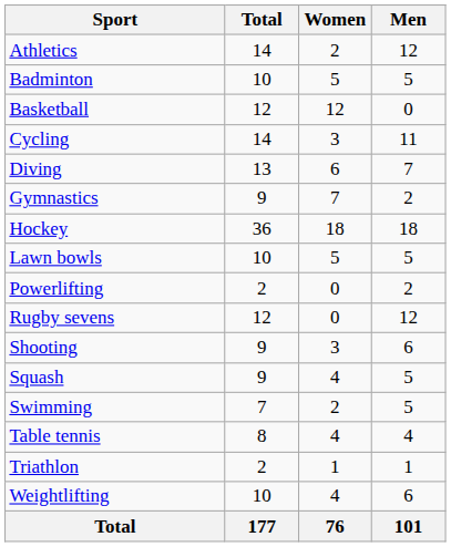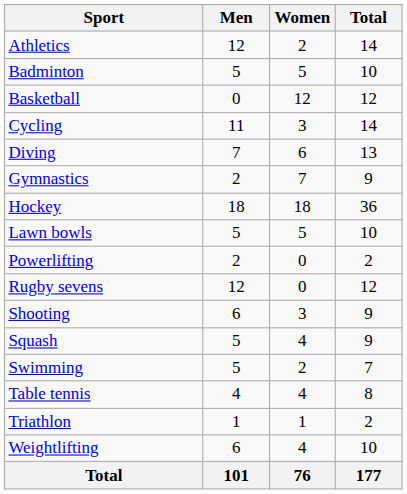 <table class="wikitable sortable" style="text-align:center;">
 <tr>
 <th width=180>Sport</th>
+<th width=55>Men</th>
+<th width=55>Women</th>
 <th width=55>Total</th>
-<th width=55>Women</th>
-<th width=55>Men</th>
 </tr>
 <tr>
 <td align=left><a href='#'>Athletics</a></td>
+<td>12</td>
+<td>2</td>
 <td>14</td>
-<td>2</td>
+</tr>
+<tr>
+<td align=left><a href='#'>Badminton</a></td>
+<td>5</td>
+<td>5</td>
+<td>10</td>
+</tr>
+<tr>
+<td align=left><a href='#'>Basketball</a></td>
+<td>0</td>
+<td>12</td>
 <td>12</td>
 </tr>
 <tr>
-<td align=left><a href='#'>Badminton</a></td>
-<td>10</td>
-<td>5</td>
-<td>5</td>
-</tr>
-<tr>
-<td align=left><a href='#'>Basketball</a></td>
-<td>12</td>
-<td>12</td>
-<td>0</td>
-</tr>
-<tr>
 <td align=left><a href='#'>Cycling</a></td>
+<td>11</td>
+<td>3</td>
 <td>14</td>
-<td>3</td>
-<td>11</td>
 </tr>
 <tr>
 <td align=left><a href='#'>Diving</a></td>
+<td>7</td>
+<td>6</td>
 <td>13</td>
-<td>6</td>
-<td>7</td>
 </tr>
 <tr>
 <td align=left><a href='#'>Gymnastics</a></td>
+<td>2</td>
+<td>7</td>
 <td>9</td>
-<td>7</td>
-<td>2</td>
 </tr>
 <tr>
 <td align=left><a href='#'>Hockey</a></td>
-<td>36</td>
 <td>18</td>
 <td>18</td>
+<td>36</td>
 </tr>
 <tr>
 <td align=left><a href='#'>Lawn bowls</a></td>
-<td>10</td>
 <td>5</td>
 <td>5</td>
+<td>10</td>
 </tr>
 <tr>
 <td align=left><a href='#'>Powerlifting</a></td>
 <td>2</td>
 <td>0</td>
 <td>2</td>
 </tr>
 <tr>
 <td align=left><a href='#'>Rugby sevens</a></td>
 <td>12</td>
 <td>0</td>
 <td>12</td>
 </tr>
 <tr>
 <td align=left><a href='#'>Shooting</a></td>
+<td>6</td>
+<td>3</td>
 <td>9</td>
-<td>3</td>
-<td>6</td>
 </tr>
 <tr>
 <td align=left><a href='#'>Squash</a></td>
+<td>5</td>
+<td>4</td>
 <td>9</td>
-<td>4</td>
-<td>5</td>
 </tr>
 <tr>
 <td align=left><a href='#'>Swimming</a></td>
+<td>5</td>
+<td>2</td>
 <td>7</td>
-<td>2</td>
-<td>5</td>
 </tr>
 <tr>
 <td align=left><a href='#'>Table tennis</a></td>
-<td>8</td>
 <td>4</td>
 <td>4</td>
+<td>8</td>
 </tr>
 <tr>
 <td align=left><a href='#'>Triathlon</a></td>
-<td>2</td>
 <td>1</td>
 <td>1</td>
+<td>2</td>
 </tr>
 <tr>
 <td align=left><a href='#'>Weightlifting</a></td>
+<td>6</td>
+<td>4</td>
 <td>10</td>
-<td>4</td>
-<td>6</td>
 </tr>
 <tr>
 <th>Total</th>
+<th>101</th>
+<th>76</th>
 <th>177</th>
-<th>76</th>
-<th>101</th>
 </tr>
 </table>
